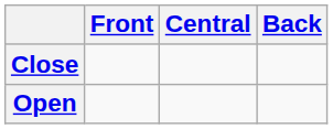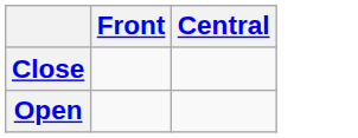 <table class=wikitable style=text-align:center>
 <tr>
 <th></th>
 <th><a href='#'>Front</a></th>
 <th><a href='#'>Central</a></th>
-<th><a href='#'>Back</a></th>
 </tr>
 <tr>
 <th><a href='#'>Close</a></th>
 <td> </td>
 <td></td>
-<td> </td>
 </tr>
 <tr>
 <th><a href='#'>Open</a></th>
 <td></td>
 <td> </td>
-<td> </td>
 </tr>
 </table>
